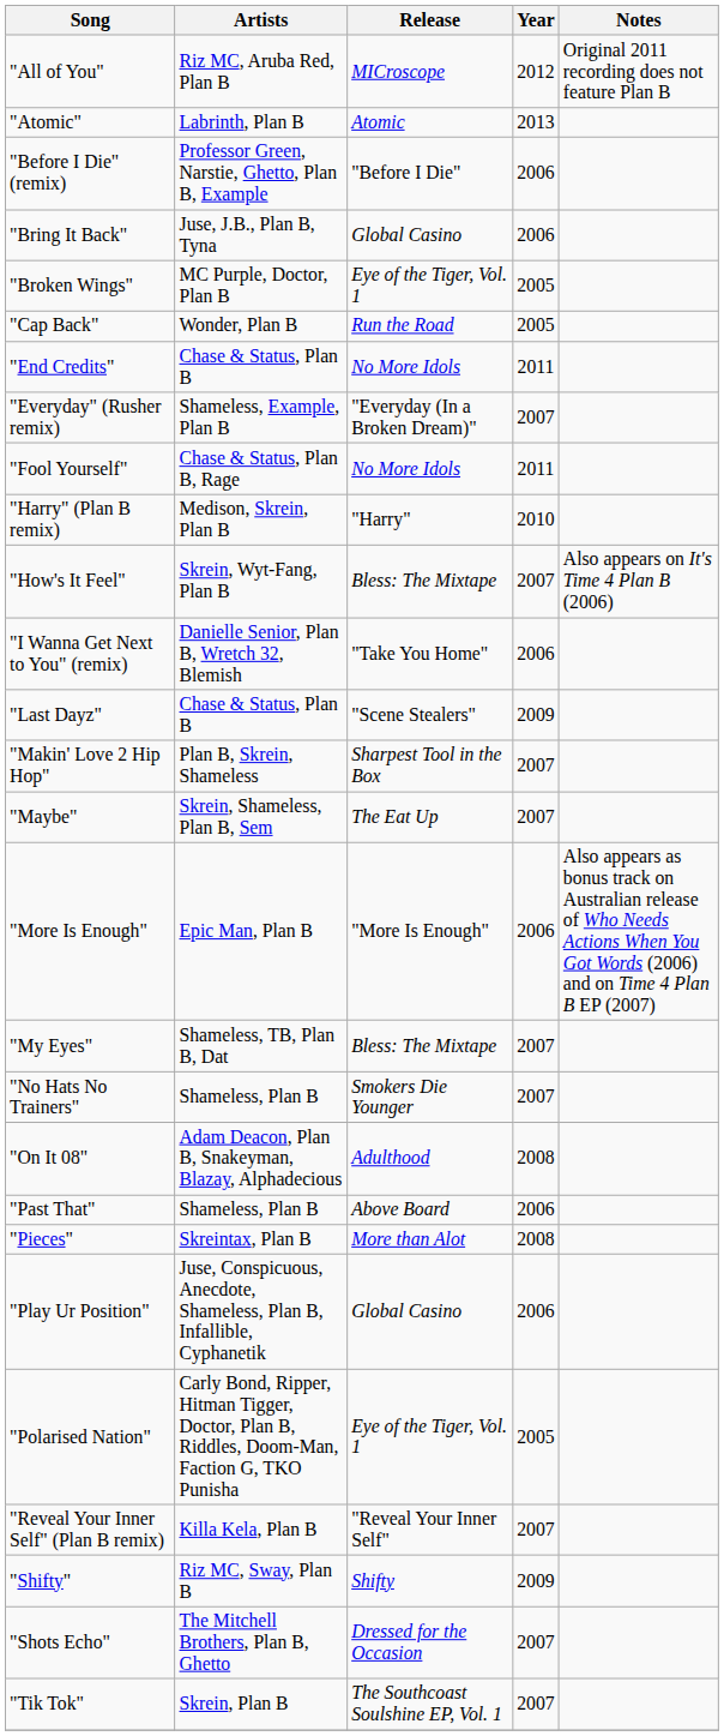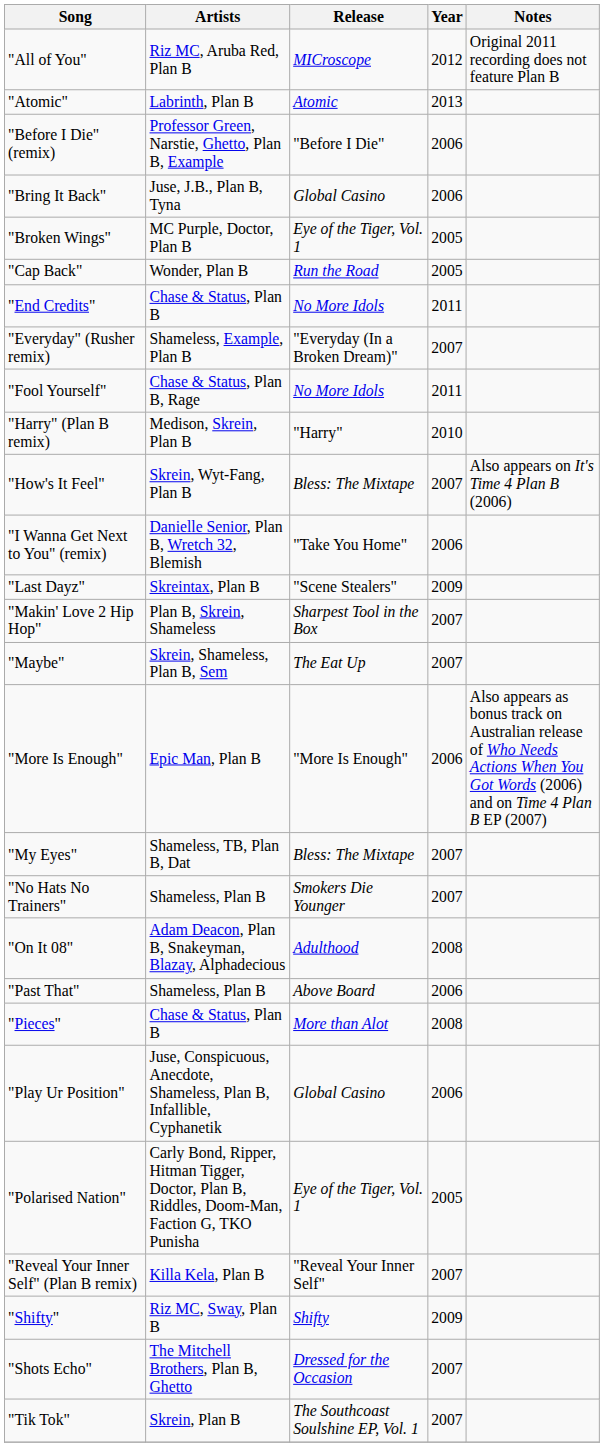 <table class="wikitable sortable">
 <tr>
 <th width="260">Song</th>
 <th width="240">Artists</th>
 <th width="240">Release</th>
 <th width="30">Year</th>
 <th class="unsortable" width="250">Notes</th>
 </tr>
 <tr>
 <td>"All of You"</td>
 <td><a href='#'>Riz MC</a>, Aruba Red, Plan B</td>
 <td><em><a href='#'>MICroscope</a></em></td>
 <td align="center">2012</td>
 <td>Original 2011 recording does not feature Plan B</td>
 </tr>
 <tr>
 <td>"Atomic"</td>
 <td><a href='#'>Labrinth</a>, Plan B</td>
 <td><em><a href='#'>Atomic</a></em></td>
 <td align="center">2013</td>
 <td></td>
 </tr>
 <tr>
 <td>"Before I Die" (remix)</td>
 <td><a href='#'>Professor Green</a>, Narstie, <a href='#'>Ghetto</a>, Plan B, <a href='#'>Example</a></td>
 <td>"Before I Die"</td>
 <td align="center">2006</td>
 <td></td>
 </tr>
 <tr>
 <td>"Bring It Back"</td>
 <td>Juse, J.B., Plan B, Tyna</td>
 <td><em>Global Casino</em></td>
 <td align="center">2006</td>
 <td></td>
 </tr>
 <tr>
 <td>"Broken Wings"</td>
 <td>MC Purple, Doctor, Plan B</td>
 <td><em>Eye of the Tiger, Vol. 1</em></td>
 <td align="center">2005</td>
 <td></td>
 </tr>
 <tr>
 <td>"Cap Back"</td>
 <td>Wonder, Plan B</td>
 <td><em><a href='#'>Run the Road</a></em></td>
 <td align="center">2005</td>
 <td></td>
 </tr>
 <tr>
 <td>"<a href='#'>End Credits</a>"</td>
 <td><a href='#'>Chase & Status</a>, Plan B</td>
 <td><em><a href='#'>No More Idols</a></em></td>
 <td align="center">2011</td>
 <td></td>
 </tr>
 <tr>
 <td>"Everyday" (Rusher remix)</td>
 <td>Shameless, <a href='#'>Example</a>, Plan B</td>
 <td>"Everyday (In a Broken Dream)"</td>
 <td align="center">2007</td>
 <td></td>
 </tr>
 <tr>
 <td>"Fool Yourself"</td>
 <td><a href='#'>Chase & Status</a>, Plan B, Rage</td>
 <td><em><a href='#'>No More Idols</a></em></td>
 <td align="center">2011</td>
 <td></td>
 </tr>
 <tr>
 <td>"Harry" (Plan B remix)</td>
 <td>Medison, <a href='#'>Skrein</a>, Plan B</td>
 <td>"Harry"</td>
 <td align="center">2010</td>
 <td></td>
 </tr>
 <tr>
 <td>"How's It Feel"</td>
 <td><a href='#'>Skrein</a>, Wyt-Fang, Plan B</td>
 <td><em>Bless: The Mixtape</em></td>
 <td align="center">2007</td>
 <td>Also appears on <em>It's Time 4 Plan B</em> (2006)</td>
 </tr>
 <tr>
 <td>"I Wanna Get Next to You" (remix)</td>
 <td><a href='#'>Danielle Senior</a>, Plan B, <a href='#'>Wretch 32</a>, Blemish</td>
 <td>"Take You Home"</td>
 <td align="center">2006</td>
 <td></td>
 </tr>
 <tr>
 <td>"Last Dayz"</td>
-<td><a href='#'>Chase & Status</a>, Plan B</td>
+<td><a href='#'>Skreintax</a>, Plan B</td>
 <td>"Scene Stealers"</td>
 <td align="center">2009</td>
 <td></td>
 </tr>
 <tr>
 <td>"Makin' Love 2 Hip Hop"</td>
 <td>Plan B, <a href='#'>Skrein</a>, Shameless</td>
 <td><em>Sharpest Tool in the Box</em></td>
 <td align="center">2007</td>
 <td></td>
 </tr>
 <tr>
 <td>"Maybe"</td>
 <td><a href='#'>Skrein</a>, Shameless, Plan B, <a href='#'>Sem</a></td>
 <td><em>The Eat Up</em></td>
 <td align="center">2007</td>
 <td></td>
 </tr>
 <tr>
 <td>"More Is Enough"</td>
 <td><a href='#'>Epic Man</a>, Plan B</td>
 <td>"More Is Enough"</td>
 <td align="center">2006</td>
 <td>Also appears as bonus track on Australian release of <em><a href='#'>Who Needs Actions When You Got Words</a></em> (2006) and on <em>Time 4 Plan B</em> EP (2007)</td>
 </tr>
 <tr>
 <td>"My Eyes"</td>
 <td>Shameless, TB, Plan B, Dat</td>
 <td><em>Bless: The Mixtape</em></td>
 <td align="center">2007</td>
 <td></td>
 </tr>
 <tr>
 <td>"No Hats No Trainers"</td>
 <td>Shameless, Plan B</td>
 <td><em>Smokers Die Younger</em></td>
 <td align="center">2007</td>
 <td></td>
 </tr>
 <tr>
 <td>"On It 08"</td>
 <td><a href='#'>Adam Deacon</a>, Plan B, Snakeyman, <a href='#'>Blazay</a>, Alphadecious</td>
 <td><em><a href='#'>Adulthood</a></em></td>
 <td align="center">2008</td>
 <td></td>
 </tr>
 <tr>
 <td>"Past That"</td>
 <td>Shameless, Plan B</td>
 <td><em>Above Board</em></td>
 <td align="center">2006</td>
 <td></td>
 </tr>
 <tr>
 <td>"<a href='#'>Pieces</a>"</td>
-<td><a href='#'>Skreintax</a>, Plan B</td>
+<td><a href='#'>Chase & Status</a>, Plan B</td>
 <td><em><a href='#'>More than Alot</a></em></td>
 <td align="center">2008</td>
 <td></td>
 </tr>
 <tr>
 <td>"Play Ur Position"</td>
 <td>Juse, Conspicuous, Anecdote, Shameless, Plan B, Infallible, Cyphanetik</td>
 <td><em>Global Casino</em></td>
 <td align="center">2006</td>
 <td></td>
 </tr>
 <tr>
 <td>"Polarised Nation"</td>
 <td>Carly Bond, Ripper, Hitman Tigger, Doctor, Plan B, Riddles, Doom-Man, Faction G, TKO Punisha</td>
 <td><em>Eye of the Tiger, Vol. 1</em></td>
 <td align="center">2005</td>
 <td></td>
 </tr>
 <tr>
 <td>"Reveal Your Inner Self" (Plan B remix)</td>
 <td><a href='#'>Killa Kela</a>, Plan B</td>
 <td>"Reveal Your Inner Self"</td>
 <td align="center">2007</td>
 <td></td>
 </tr>
 <tr>
 <td>"<a href='#'>Shifty</a>"</td>
 <td><a href='#'>Riz MC</a>, <a href='#'>Sway</a>, Plan B</td>
 <td><em><a href='#'>Shifty</a></em></td>
 <td align="center">2009</td>
 <td></td>
 </tr>
 <tr>
 <td>"Shots Echo"</td>
 <td><a href='#'>The Mitchell Brothers</a>, Plan B, <a href='#'>Ghetto</a></td>
 <td><em><a href='#'>Dressed for the Occasion</a></em></td>
 <td align="center">2007</td>
 <td></td>
 </tr>
 <tr>
 <td>"Tik Tok"</td>
 <td><a href='#'>Skrein</a>, Plan B</td>
 <td><em>The Southcoast Soulshine EP, Vol. 1</em></td>
 <td align="center">2007</td>
 <td></td>
 </tr>
 <tr>
 </tr>
 </table>
